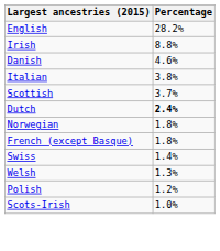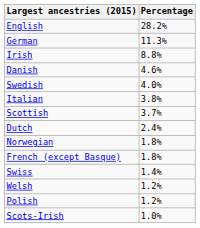 <table class="wikitable sortable collapsible" style="font-size: 90%;">
 <tr>
 <th>Largest ancestries (2015)</th>
 <th>Percentage</th>
 </tr>
 <tr>
 <td><a href='#'>English</a></td>
 <td>28.2%</td>
 </tr>
 <tr>
+<td><a href='#'>German</a></td>
+<td>11.3%</td>
+</tr>
+<tr>
 <td><a href='#'>Irish</a></td>
 <td>8.8%</td>
 </tr>
 <tr>
 <td><a href='#'>Danish</a></td>
 <td>4.6%</td>
+</tr>
+<tr>
+<td><a href='#'>Swedish</a></td>
+<td>4.0%</td>
 </tr>
 <tr>
 <td><a href='#'>Italian</a></td>
 <td>3.8%</td>
 </tr>
 <tr>
 <td><a href='#'>Scottish</a></td>
 <td>3.7%</td>
 </tr>
 <tr>
 <td><a href='#'>Dutch</a></td>
-<td><strong>2.4%</strong></td>
+<td>2.4%</td>
 </tr>
 <tr>
 <td><a href='#'>Norwegian</a></td>
 <td>1.8%</td>
 </tr>
 <tr>
 <td><a href='#'>French (except Basque)</a></td>
 <td>1.8%</td>
 </tr>
 <tr>
 <td><a href='#'>Swiss</a></td>
 <td>1.4%</td>
 </tr>
 <tr>
 <td><a href='#'>Welsh</a></td>
-<td>1.3%</td>
+<td>1.2%</td>
 </tr>
 <tr>
 <td><a href='#'>Polish</a></td>
 <td>1.2%</td>
 </tr>
 <tr>
 <td><a href='#'>Scots-Irish</a></td>
 <td>1.0%</td>
 </tr>
 </table>
